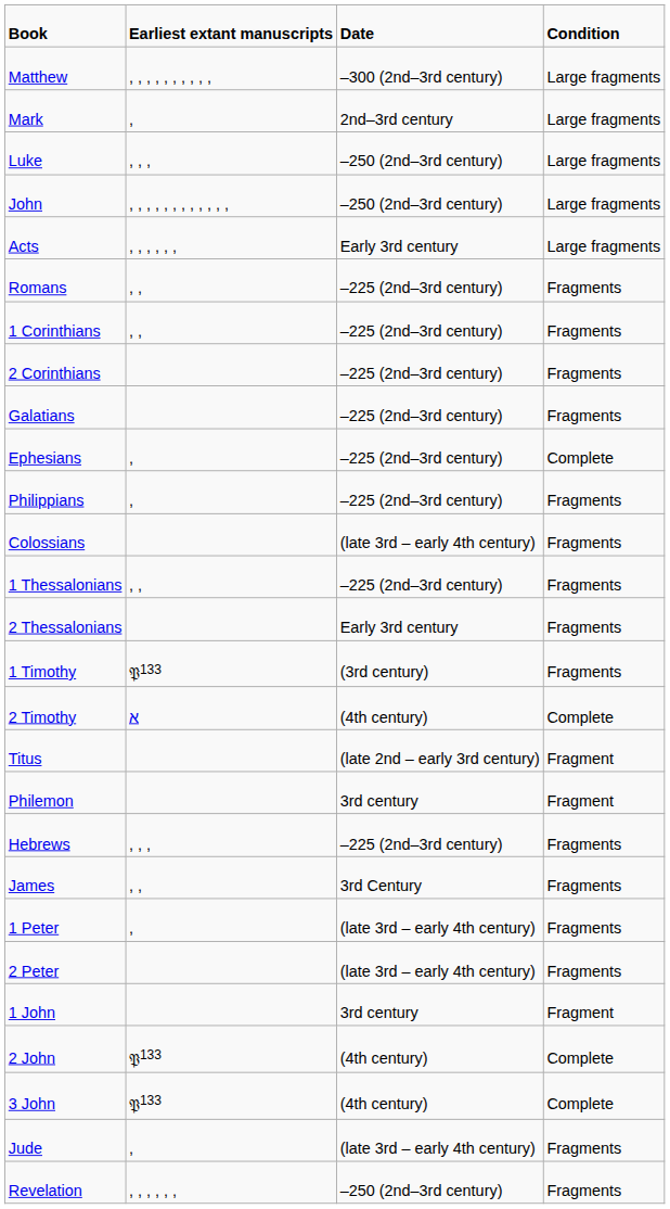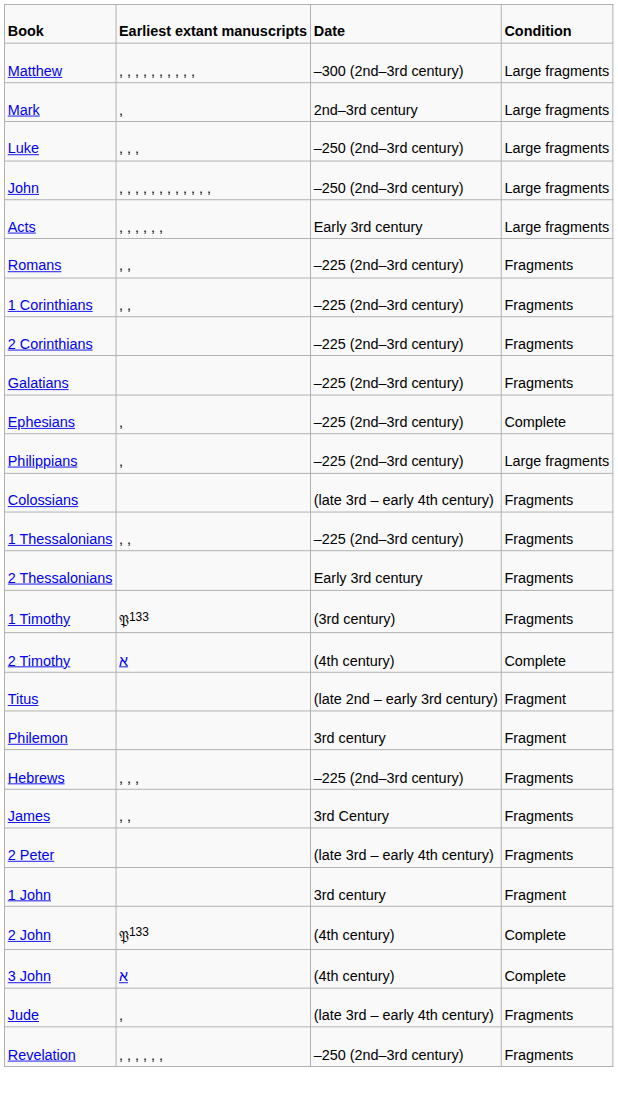 <table class="wikitable">
 <tr>
 <td><br><strong>Book</strong></td>
 <td><br><strong>Earliest extant manuscripts</strong></td>
 <td><br><strong>Date</strong></td>
 <td><br><strong>Condition</strong></td>
 </tr>
 <tr>
 <td><br><a href='#'>Matthew</a></td>
 <td><br>, , , , , , , , , , </td>
 <td><br>–300 (2nd–3rd century)</td>
 <td><br>Large fragments</td>
 </tr>
 <tr>
 <td><br><a href='#'>Mark</a></td>
 <td><br>, </td>
 <td><br>2nd–3rd century</td>
 <td><br>Large fragments</td>
 </tr>
 <tr>
 <td><br><a href='#'>Luke</a></td>
 <td><br>, , , </td>
 <td><br>–250 (2nd–3rd century)</td>
 <td><br>Large fragments</td>
 </tr>
 <tr>
 <td><br><a href='#'>John</a></td>
 <td><br>, , , , , , , , , , , , </td>
 <td><br>–250 (2nd–3rd century)</td>
 <td><br>Large fragments</td>
 </tr>
 <tr>
 <td><br><a href='#'>Acts</a></td>
 <td><br>, , , , , , </td>
 <td><br>Early 3rd century</td>
 <td><br>Large fragments</td>
 </tr>
 <tr>
 <td><br><a href='#'>Romans</a></td>
 <td><br>, , </td>
 <td><br>–225 (2nd–3rd century)</td>
 <td><br>Fragments</td>
 </tr>
 <tr>
 <td><br><a href='#'>1 Corinthians</a></td>
 <td><br>, , </td>
 <td><br>–225 (2nd–3rd century)</td>
 <td><br>Fragments</td>
 </tr>
 <tr>
 <td><br><a href='#'>2 Corinthians</a></td>
 <td><br></td>
 <td><br>–225 (2nd–3rd century)</td>
 <td><br>Fragments</td>
 </tr>
 <tr>
 <td><br><a href='#'>Galatians</a></td>
 <td><br></td>
 <td><br>–225 (2nd–3rd century)</td>
 <td><br>Fragments</td>
 </tr>
 <tr>
 <td><br><a href='#'>Ephesians</a></td>
 <td><br>, </td>
 <td><br>–225 (2nd–3rd century)</td>
 <td><br>Complete</td>
 </tr>
 <tr>
 <td><br><a href='#'>Philippians</a></td>
 <td><br>, </td>
 <td><br>–225 (2nd–3rd century)</td>
-<td><br>Fragments</td>
+<td><br>Large fragments</td>
 </tr>
 <tr>
 <td><br><a href='#'>Colossians</a></td>
 <td><br></td>
 <td><br> (late 3rd – early 4th century)</td>
 <td><br>Fragments</td>
 </tr>
 <tr>
 <td><br><a href='#'>1 Thessalonians</a></td>
 <td><br>, , </td>
 <td><br>–225 (2nd–3rd century)</td>
 <td><br>Fragments</td>
 </tr>
 <tr>
 <td><br><a href='#'>2 Thessalonians</a></td>
 <td><br></td>
 <td><br>Early 3rd century</td>
 <td><br>Fragments</td>
 </tr>
 <tr>
 <td><br><a href='#'>1 Timothy</a></td>
 <td><br>𝔓<sup>133</sup></td>
 <td><br> (3rd century)</td>
 <td><br>Fragments</td>
 </tr>
 <tr>
 <td><br><a href='#'>2 Timothy</a></td>
 <td><br><a href='#'>א</a></td>
 <td><br> (4th century)</td>
 <td><br>Complete</td>
 </tr>
 <tr>
 <td><br><a href='#'>Titus</a></td>
 <td><br></td>
 <td><br> (late 2nd – early 3rd century)</td>
 <td><br>Fragment</td>
 </tr>
 <tr>
 <td><br><a href='#'>Philemon</a></td>
 <td><br></td>
 <td><br>3rd century</td>
 <td><br>Fragment</td>
 </tr>
 <tr>
 <td><br><a href='#'>Hebrews</a></td>
 <td><br>, , , </td>
 <td><br>–225 (2nd–3rd century)</td>
 <td><br>Fragments</td>
 </tr>
 <tr>
 <td><br><a href='#'>James</a></td>
 <td><br>, , </td>
 <td><br>3rd Century</td>
 <td><br>Fragments</td>
 </tr>
 <tr>
-<td><br><a href='#'>1 Peter</a></td>
-<td><br>, </td>
-<td><br> (late 3rd – early 4th century)</td>
-<td><br>Fragments</td>
-</tr>
-<tr>
 <td><br><a href='#'>2 Peter</a></td>
 <td><br></td>
 <td><br> (late 3rd – early 4th century)</td>
 <td><br>Fragments</td>
 </tr>
 <tr>
 <td><br><a href='#'>1 John</a></td>
 <td><br></td>
 <td><br>3rd century</td>
 <td><br>Fragment</td>
 </tr>
 <tr>
 <td><br><a href='#'>2 John</a></td>
 <td><br>𝔓<sup>133</sup></td>
 <td><br> (4th century)</td>
 <td><br>Complete</td>
 </tr>
 <tr>
 <td><br><a href='#'>3 John</a></td>
-<td><br>𝔓<sup>133</sup></td>
+<td><br><a href='#'>א</a></td>
 <td><br> (4th century)</td>
 <td><br>Complete</td>
 </tr>
 <tr>
 <td><br><a href='#'>Jude</a></td>
 <td><br>, </td>
 <td><br> (late 3rd – early 4th century)</td>
 <td><br>Fragments</td>
 </tr>
 <tr>
 <td><br><a href='#'>Revelation</a></td>
 <td><br>, , , , , , </td>
 <td><br>–250 (2nd–3rd century)</td>
 <td><br>Fragments</td>
 </tr>
 </table>
